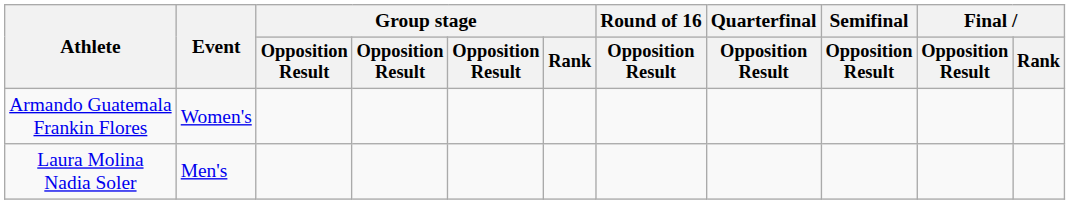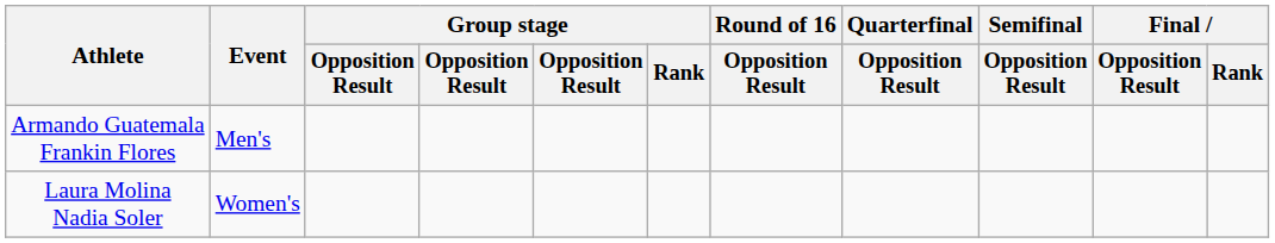 <table class=wikitable style=font-size:90%;text-align:center>
 <tr>
 <th rowspan=2>Athlete</th>
 <th rowspan=2>Event</th>
 <th colspan=4>Group stage</th>
 <th>Round of 16</th>
 <th>Quarterfinal</th>
 <th>Semifinal</th>
 <th colspan=2>Final / </th>
 </tr>
 <tr style=font-size:95%>
 <th>Opposition<br>Result</th>
 <th>Opposition<br>Result</th>
 <th>Opposition<br>Result</th>
 <th>Rank</th>
 <th>Opposition<br>Result</th>
 <th>Opposition<br>Result</th>
 <th>Opposition<br>Result</th>
 <th>Opposition<br>Result</th>
 <th>Rank</th>
 </tr>
 <tr>
 <td><a href='#'>Armando Guatemala</a><br><a href='#'>Frankin Flores</a></td>
-<td align=left><a href='#'>Women's</a></td>
+<td align=left><a href='#'>Men's</a></td>
 <td></td>
 <td></td>
 <td></td>
 <td></td>
 <td></td>
 <td></td>
 <td></td>
 <td></td>
 <td></td>
 </tr>
 <tr align=center>
 <td><a href='#'>Laura Molina</a><br><a href='#'>Nadia Soler</a></td>
-<td align=left><a href='#'>Men's</a></td>
+<td align=left><a href='#'>Women's</a></td>
 <td></td>
 <td></td>
 <td></td>
 <td></td>
 <td></td>
 <td></td>
 <td></td>
 <td></td>
 <td></td>
 </tr>
 </table>
